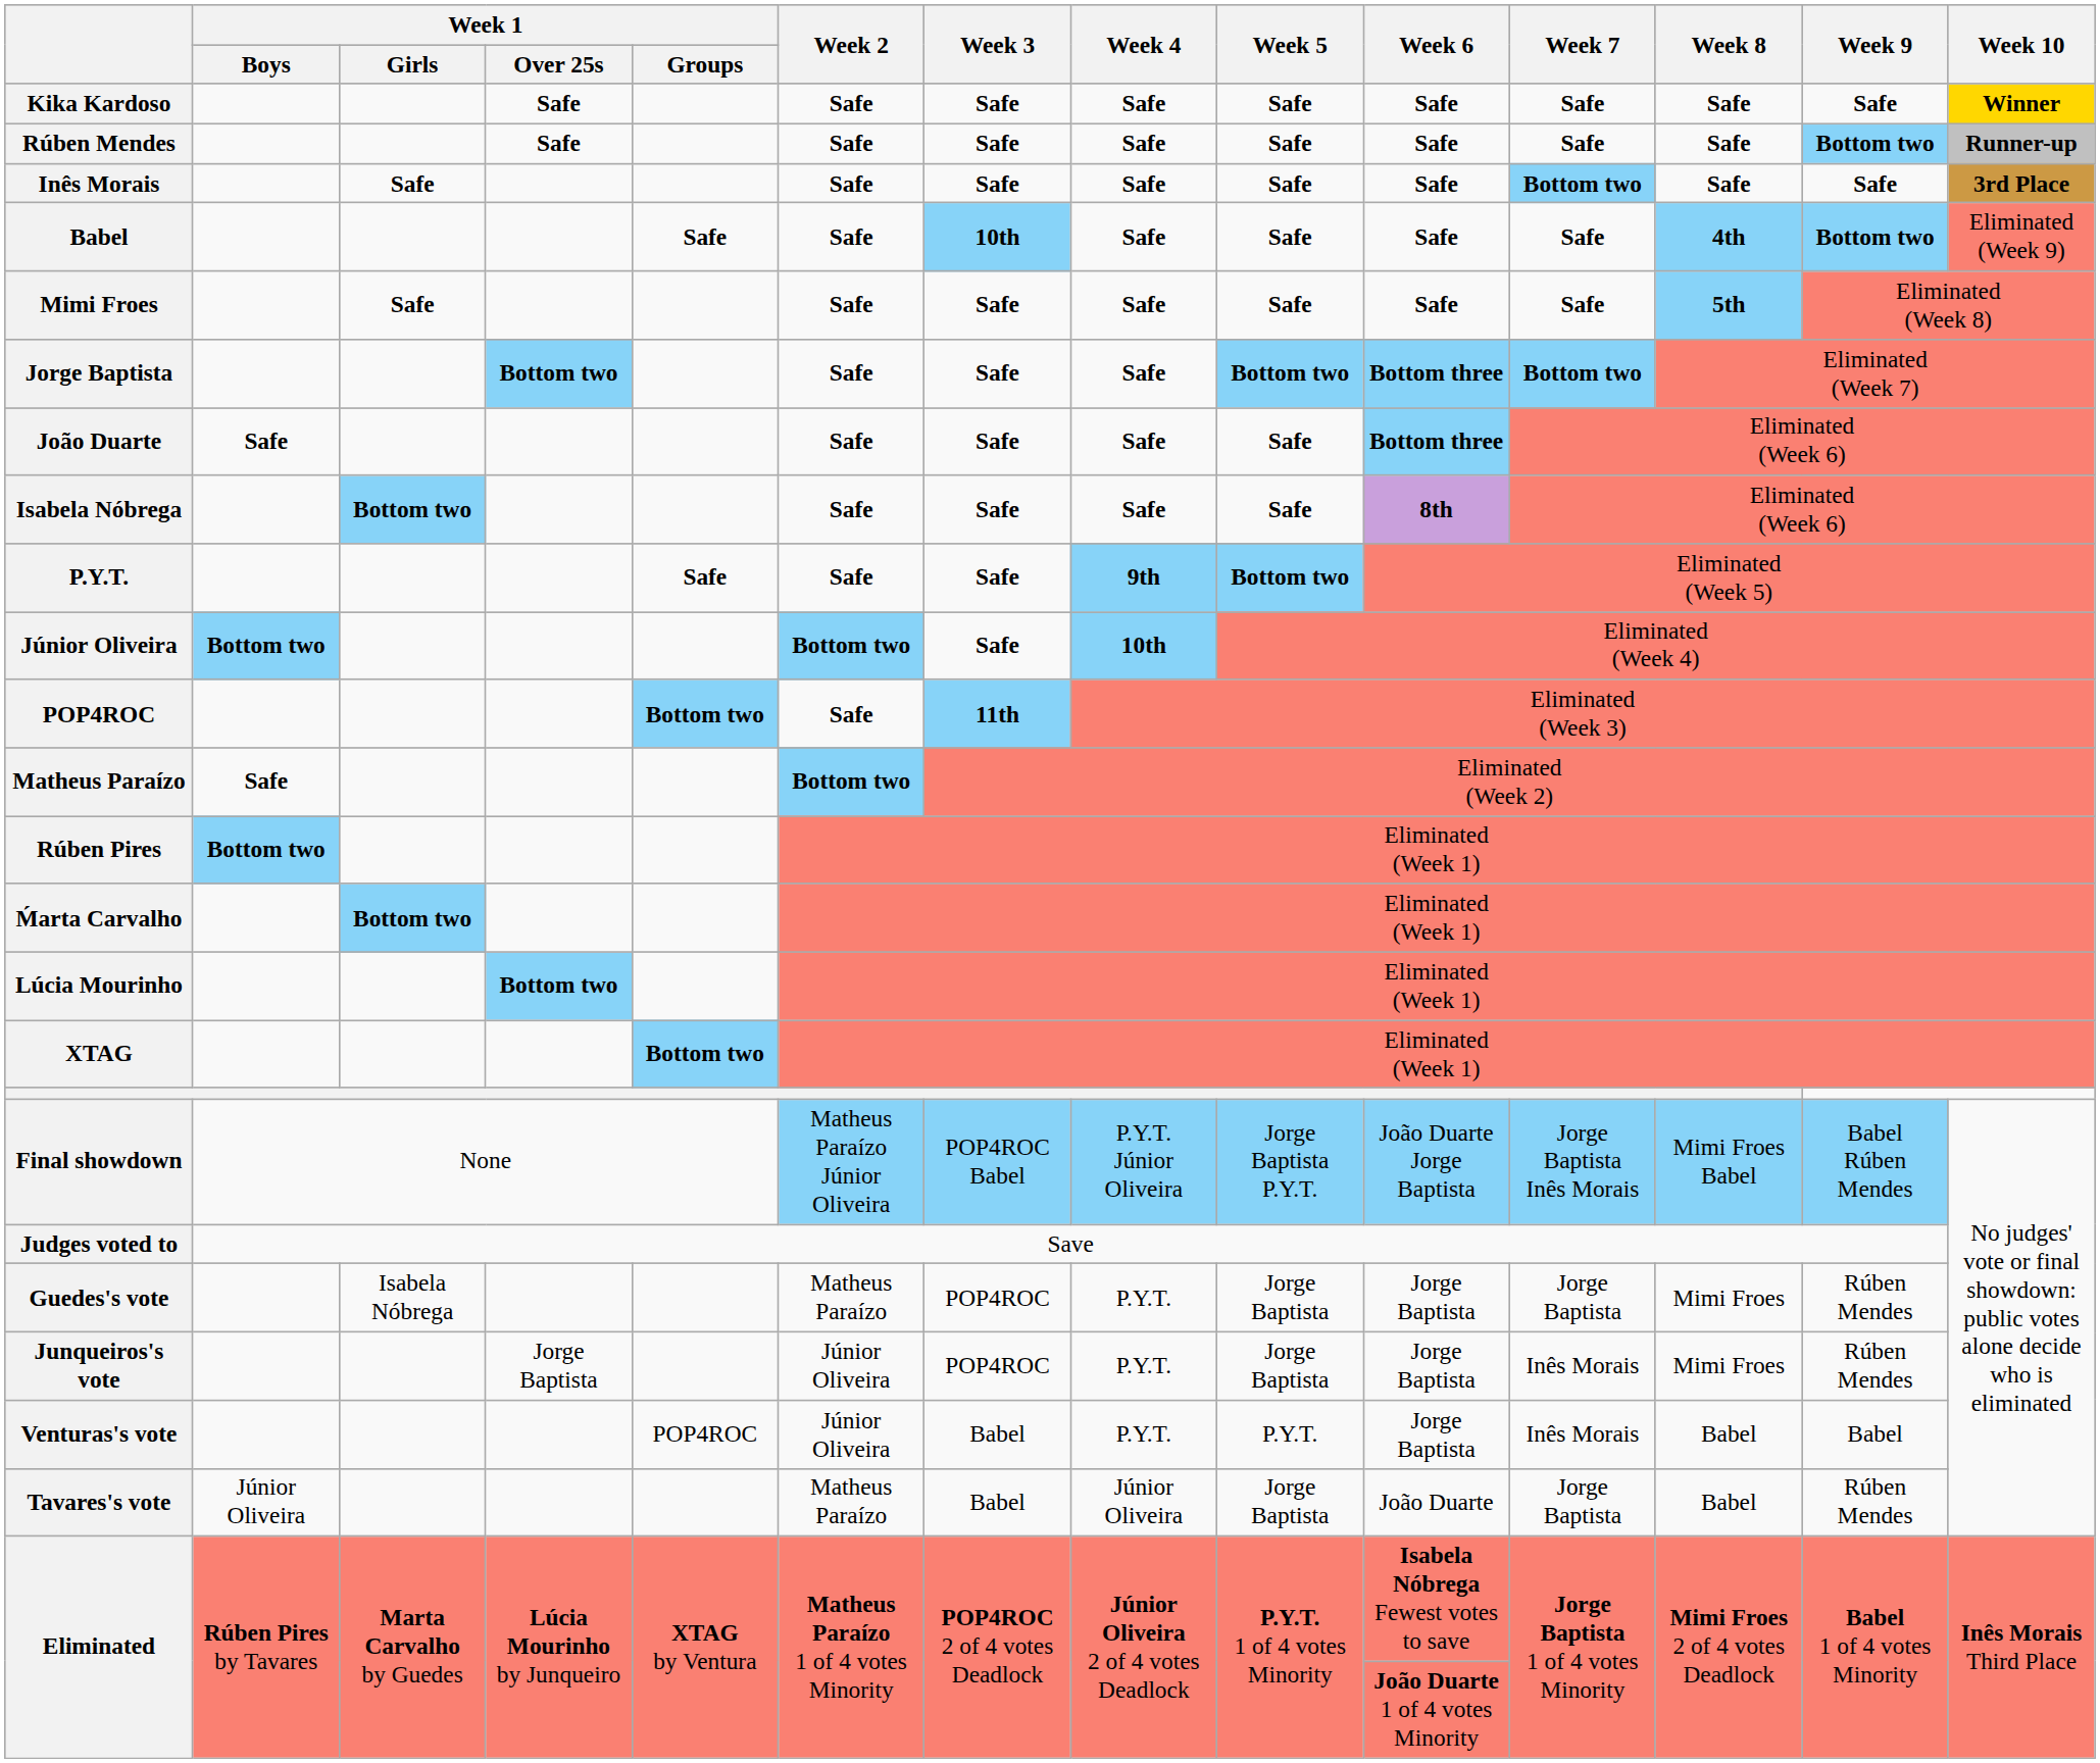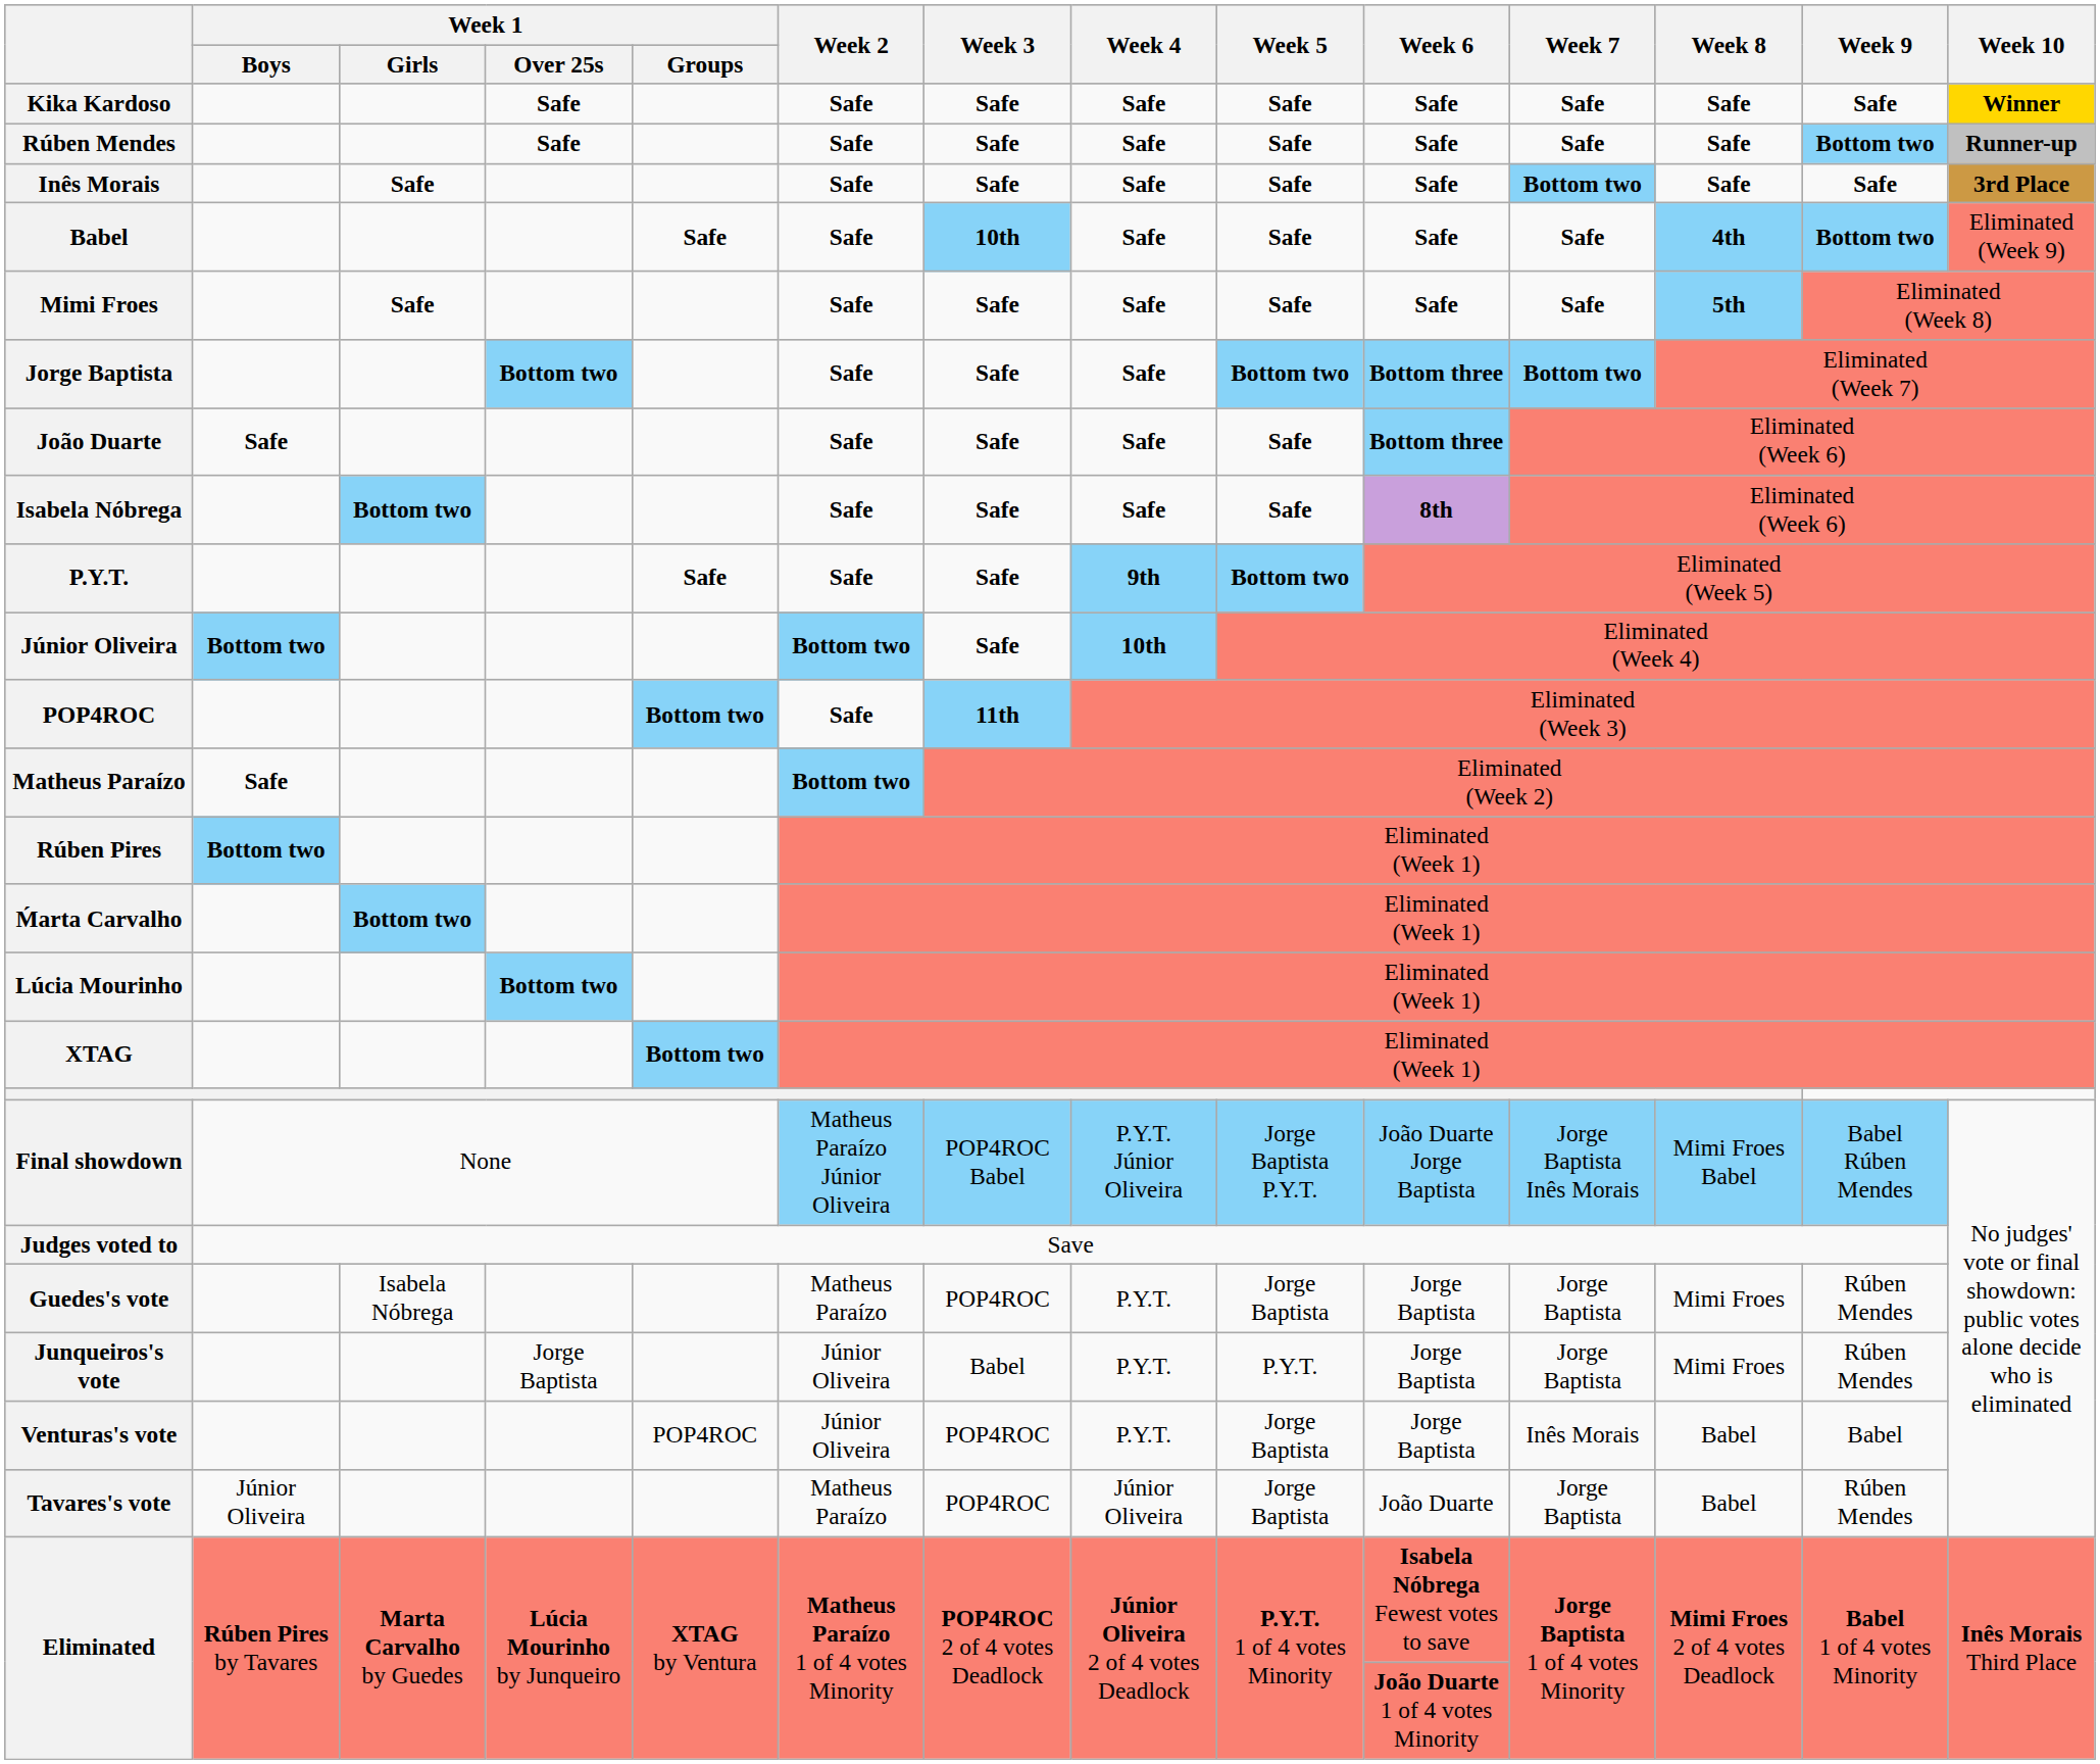 <table class="wikitable" style="text-align:center; font-size:89%">
 <tr>
 <th rowspan="2" style="width: 9%;"></th>
 <th colspan="4">Week 1</th>
 <th rowspan="2" style="width: 7%;">Week 2</th>
 <th rowspan="2" style="width: 7%;">Week 3</th>
 <th rowspan="2" style="width: 7%;">Week 4</th>
 <th rowspan="2" style="width: 7%;">Week 5</th>
 <th rowspan="2" style="width: 7%;">Week 6</th>
 <th rowspan="2" style="width: 7%;">Week 7</th>
 <th rowspan="2" style="width: 7%;">Week 8</th>
 <th rowspan="2" style="width: 7%;">Week 9</th>
 <th rowspan="2" style="width: 7%;">Week 10</th>
 </tr>
 <tr>
 <th style="width: 7%;">Boys</th>
 <th style="width: 7%;">Girls</th>
 <th style="width: 7%;">Over 25s</th>
 <th style="width: 7%;">Groups</th>
 </tr>
 <tr>
 <th scope="row">Kika Kardoso</th>
 <td></td>
 <td></td>
 <td><strong>Safe</strong></td>
 <td></td>
 <td><strong>Safe</strong></td>
 <td><strong>Safe</strong></td>
 <td><strong>Safe</strong></td>
 <td><strong>Safe</strong></td>
 <td><strong>Safe</strong></td>
 <td><strong>Safe</strong></td>
 <td><strong>Safe</strong></td>
 <td><strong>Safe</strong></td>
 <td style="background:gold;"><strong>Winner</strong></td>
 </tr>
 <tr>
 <th scope="row">Rúben Mendes</th>
 <td></td>
 <td></td>
 <td><strong>Safe</strong></td>
 <td></td>
 <td><strong>Safe</strong></td>
 <td><strong>Safe</strong></td>
 <td><strong>Safe</strong></td>
 <td><strong>Safe</strong></td>
 <td><strong>Safe</strong></td>
 <td><strong>Safe</strong></td>
 <td><strong>Safe</strong></td>
 <td style="background:#87D3F8"><strong>Bottom two</strong></td>
 <td style="background:silver;"><strong>Runner-up</strong></td>
 </tr>
 <tr>
 <th scope="row">Inês Morais</th>
 <td></td>
 <td><strong>Safe</strong></td>
 <td></td>
 <td></td>
 <td><strong>Safe</strong></td>
 <td><strong>Safe</strong></td>
 <td><strong>Safe</strong></td>
 <td><strong>Safe</strong></td>
 <td><strong>Safe</strong></td>
 <td style="background:#87D3F8"><strong>Bottom two</strong></td>
 <td><strong>Safe</strong></td>
 <td><strong>Safe</strong></td>
 <td style="background:#c94;"><strong>3rd Place</strong></td>
 </tr>
 <tr>
 <th scope="row">Babel</th>
 <td></td>
 <td></td>
 <td></td>
 <td><strong>Safe</strong></td>
 <td><strong>Safe</strong></td>
 <td style="background:#87D3F8"><strong>10th</strong></td>
 <td><strong>Safe</strong></td>
 <td><strong>Safe</strong></td>
 <td><strong>Safe</strong></td>
 <td><strong>Safe</strong></td>
 <td style="background:#87D3F8"><strong>4th</strong></td>
 <td style="background:#87D3F8"><strong>Bottom two</strong></td>
 <td colspan="2" style="background:salmon">Eliminated<br>(Week 9)</td>
 </tr>
 <tr>
 <th scope="row">Mimi Froes</th>
 <td></td>
 <td><strong>Safe</strong></td>
 <td></td>
 <td></td>
 <td><strong>Safe</strong></td>
 <td><strong>Safe</strong></td>
 <td><strong>Safe</strong></td>
 <td><strong>Safe</strong></td>
 <td><strong>Safe</strong></td>
 <td><strong>Safe</strong></td>
 <td style="background:#87D3F8"><strong>5th</strong></td>
 <td colspan="3" style="background:salmon">Eliminated<br>(Week 8)</td>
 </tr>
 <tr>
 <th scope="row">Jorge Baptista</th>
 <td></td>
 <td></td>
 <td style="background:#87D3F8"><strong>Bottom two</strong></td>
 <td></td>
 <td><strong>Safe</strong></td>
 <td><strong>Safe</strong></td>
 <td><strong>Safe</strong></td>
 <td style="background:#87D3F8"><strong>Bottom two</strong></td>
 <td style="background:#87D3F8"><strong>Bottom three</strong></td>
 <td style="background:#87D3F8"><strong>Bottom two</strong></td>
 <td colspan="4" style="background:salmon">Eliminated<br>(Week 7)</td>
 </tr>
 <tr>
 <th scope="row">João Duarte</th>
 <td><strong>Safe</strong></td>
 <td></td>
 <td></td>
 <td></td>
 <td><strong>Safe</strong></td>
 <td><strong>Safe</strong></td>
 <td><strong>Safe</strong></td>
 <td><strong>Safe</strong></td>
 <td style="background:#87D3F8"><strong>Bottom three</strong></td>
 <td colspan="5" style="background:salmon">Eliminated<br>(Week 6)</td>
 </tr>
 <tr>
 <th scope="row">Isabela Nóbrega</th>
 <td></td>
 <td style="background:#87D3F8"><strong>Bottom two</strong></td>
 <td></td>
 <td></td>
 <td><strong>Safe</strong></td>
 <td><strong>Safe</strong></td>
 <td><strong>Safe</strong></td>
 <td><strong>Safe</strong></td>
 <td style="background:#C9A0DC"><strong>8th</strong></td>
 <td colspan="5" style="background:salmon">Eliminated<br>(Week 6)</td>
 </tr>
 <tr>
 <th scope="row">P.Y.T.</th>
 <td></td>
 <td></td>
 <td></td>
 <td><strong>Safe</strong></td>
 <td><strong>Safe</strong></td>
 <td><strong>Safe</strong></td>
 <td style="background:#87D3F8"><strong>9th</strong></td>
 <td style="background:#87D3F8"><strong>Bottom two</strong></td>
 <td colspan="6" style="background:salmon">Eliminated<br>(Week 5)</td>
 </tr>
 <tr>
 <th scope="row">Júnior Oliveira</th>
 <td style="background:#87D3F8"><strong>Bottom two</strong></td>
 <td></td>
 <td></td>
 <td></td>
 <td style="background:#87D3F8"><strong>Bottom two</strong></td>
 <td><strong>Safe</strong></td>
 <td style="background:#87D3F8"><strong>10th</strong></td>
 <td colspan="7" style="background:salmon">Eliminated<br>(Week 4)</td>
 </tr>
 <tr>
 <th scope="row">POP4ROC</th>
 <td></td>
 <td></td>
 <td></td>
 <td style="background:#87D3F8"><strong>Bottom two</strong></td>
 <td><strong>Safe</strong></td>
 <td style="background:#87D3F8"><strong>11th</strong></td>
 <td colspan="8" style="background:salmon">Eliminated<br>(Week 3)</td>
 </tr>
 <tr>
 <th scope="row">Matheus Paraízo</th>
 <td><strong>Safe</strong></td>
 <td></td>
 <td></td>
 <td></td>
 <td style="background:#87D3F8"><strong>Bottom two</strong></td>
 <td colspan="9" style="background:salmon">Eliminated<br>(Week 2)</td>
 </tr>
 <tr>
 <th scope="row">Rúben Pires</th>
 <td style="background:#87D3F8"><strong>Bottom two</strong></td>
 <td></td>
 <td></td>
 <td></td>
 <td colspan="10" style="background:salmon">Eliminated<br>(Week 1)</td>
 </tr>
 <tr>
 <th scope="row">Ḿarta Carvalho</th>
 <td></td>
 <td style="background:#87D3F8"><strong>Bottom two</strong></td>
 <td></td>
 <td></td>
 <td colspan="10" style="background:salmon">Eliminated<br>(Week 1)</td>
 </tr>
 <tr>
 <th scope="row">Lúcia Mourinho</th>
 <td></td>
 <td></td>
 <td style="background:#87D3F8"><strong>Bottom two</strong></td>
 <td></td>
 <td colspan="10" style="background:salmon">Eliminated<br>(Week 1)</td>
 </tr>
 <tr>
 <th scope="row">XTAG</th>
 <td></td>
 <td></td>
 <td></td>
 <td style="background:#87D3F8"><strong>Bottom two</strong></td>
 <td colspan="10" style="background:salmon">Eliminated<br>(Week 1)</td>
 </tr>
 <tr>
 <th colspan="12"></th>
 </tr>
 <tr>
 <th scope="row">Final showdown</th>
 <td colspan=4>None</td>
 <td style="background:#87D3F8">Matheus Paraízo<br>Júnior Oliveira</td>
 <td style="background:#87D3F8">POP4ROC<br>Babel</td>
 <td style="background:#87D3F8">P.Y.T.<br>Júnior Oliveira</td>
 <td style="background:#87D3F8">Jorge Baptista<br>P.Y.T.</td>
 <td style="background:#87D3F8">João Duarte<br>Jorge Baptista</td>
 <td style="background:#87D3F8">Jorge Baptista<br>Inês Morais</td>
 <td style="background:#87D3F8">Mimi Froes<br>Babel</td>
 <td style="background:#87D3F8">Babel<br>Rúben Mendes</td>
 <td rowspan=6 colspan=4>No judges' vote or final showdown: <br>public votes alone decide <br>who is eliminated</td>
 </tr>
 <tr>
 <th scope="row">Judges voted to</th>
 <td colspan="12">Save</td>
 </tr>
 <tr>
 <th scope="row">Guedes's vote</th>
 <td></td>
 <td>Isabela Nóbrega</td>
 <td></td>
 <td></td>
 <td>Matheus Paraízo</td>
 <td>POP4ROC</td>
 <td>P.Y.T.</td>
 <td>Jorge Baptista</td>
 <td>Jorge Baptista</td>
 <td>Jorge Baptista</td>
 <td>Mimi Froes</td>
 <td>Rúben Mendes</td>
 </tr>
 <tr>
 <th scope="row">Junqueiros's vote</th>
 <td></td>
 <td></td>
 <td>Jorge Baptista</td>
 <td></td>
 <td>Júnior Oliveira</td>
-<td>POP4ROC</td>
+<td>Babel</td>
+<td>P.Y.T.</td>
 <td>P.Y.T.</td>
 <td>Jorge Baptista</td>
 <td>Jorge Baptista</td>
-<td>Inês Morais</td>
 <td>Mimi Froes</td>
 <td>Rúben Mendes</td>
 </tr>
 <tr>
 <th scope="row">Venturas's vote</th>
 <td></td>
 <td></td>
 <td></td>
 <td>POP4ROC</td>
 <td>Júnior Oliveira</td>
-<td>Babel</td>
+<td>POP4ROC</td>
 <td>P.Y.T.</td>
-<td>P.Y.T.</td>
+<td>Jorge Baptista</td>
 <td>Jorge Baptista</td>
 <td>Inês Morais</td>
 <td>Babel</td>
 <td>Babel</td>
 </tr>
 <tr>
 <th scope="row">Tavares's vote</th>
 <td>Júnior Oliveira</td>
 <td></td>
 <td></td>
 <td></td>
 <td>Matheus Paraízo</td>
-<td>Babel</td>
+<td>POP4ROC</td>
 <td>Júnior Oliveira</td>
 <td>Jorge Baptista</td>
 <td>João Duarte</td>
 <td>Jorge Baptista</td>
 <td>Babel</td>
 <td>Rúben Mendes</td>
 </tr>
 <tr>
 <th scope="row" rowspan="2">Eliminated</th>
 <td style="background:salmon;" rowspan=2><strong>Rúben Pires</strong><br>by Tavares</td>
 <td style="background:salmon;" rowspan=2><strong>Marta Carvalho</strong><br>by Guedes</td>
 <td style="background:salmon;" rowspan=2><strong>Lúcia Mourinho</strong><br>by Junqueiro</td>
 <td style="background:salmon;" rowspan=2><strong>XTAG</strong><br>by Ventura</td>
 <td style="background:salmon;" rowspan=2><strong>Matheus Paraízo</strong><br>1 of 4 votes<br>Minority</td>
 <td style="background:salmon;" rowspan=2><strong>POP4ROC</strong><br>2 of 4 votes<br>Deadlock</td>
 <td style="background:salmon;" rowspan=2><strong>Júnior Oliveira</strong><br>2 of 4 votes<br>Deadlock</td>
 <td style="background:salmon;" rowspan=2><strong> P.Y.T.</strong><br>1 of 4 votes<br>Minority</td>
 <td style="background:salmon;"><strong>Isabela Nóbrega</strong><br>Fewest votes<br>to save</td>
 <td style="background:salmon;" rowspan=2><strong>Jorge Baptista</strong><br>1 of 4 votes<br>Minority</td>
 <td style="background:salmon;" rowspan=2><strong>Mimi Froes</strong><br>2 of 4 votes<br>Deadlock</td>
 <td style="background:salmon;" rowspan=2><strong>Babel</strong><br>1 of 4 votes<br>Minority</td>
 <td style="background:salmon;" rowspan=2><strong>Inês Morais</strong><br>Third Place</td>
 </tr>
 <tr>
 <td style="background:salmon;"><strong>João Duarte</strong><br>1 of 4 votes<br>Minority</td>
 </tr>
 </table>
